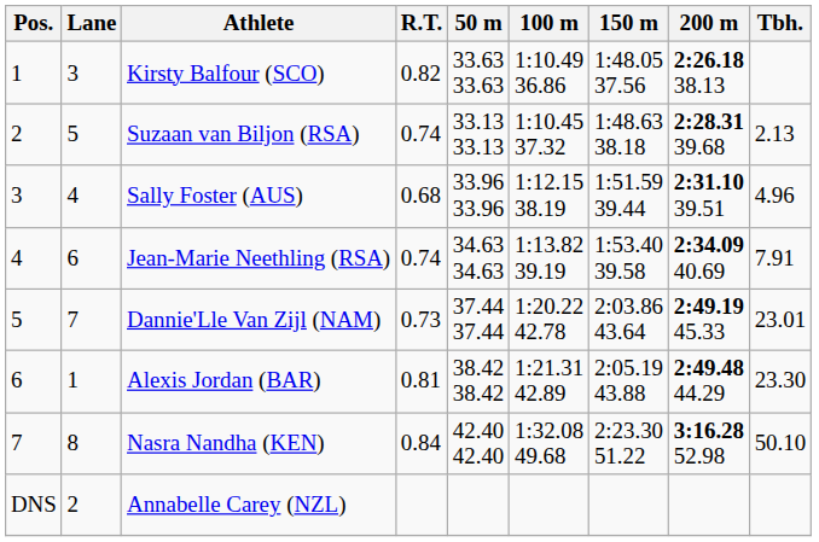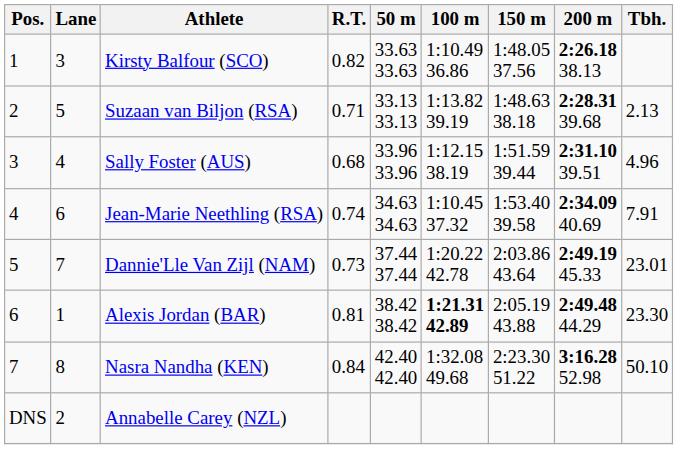 <table class="wikitable">
 <tr>
 <th>Pos.</th>
 <th>Lane</th>
 <th>Athlete</th>
 <th>R.T.</th>
 <th>50 m</th>
 <th>100 m</th>
 <th>150 m</th>
 <th>200 m</th>
 <th>Tbh.</th>
 </tr>
 <tr>
 <td>1</td>
 <td>3</td>
 <td> <a href='#'>Kirsty Balfour</a> (<a href='#'>SCO</a>)</td>
 <td>0.82</td>
 <td>33.63<br>33.63</td>
 <td>1:10.49<br>36.86</td>
 <td>1:48.05<br>37.56</td>
 <td><strong>2:26.18</strong><br>38.13</td>
 <td> </td>
 </tr>
 <tr>
 <td>2</td>
 <td>5</td>
 <td> <a href='#'>Suzaan van Biljon</a> (<a href='#'>RSA</a>)</td>
-<td>0.74</td>
+<td>0.71</td>
 <td>33.13<br>33.13</td>
-<td>1:10.45<br>37.32</td>
+<td>1:13.82<br>39.19</td>
 <td>1:48.63<br>38.18</td>
 <td><strong>2:28.31</strong><br>39.68</td>
 <td>2.13</td>
 </tr>
 <tr>
 <td>3</td>
 <td>4</td>
 <td> <a href='#'>Sally Foster</a> (<a href='#'>AUS</a>)</td>
 <td>0.68</td>
 <td>33.96<br>33.96</td>
 <td>1:12.15<br>38.19</td>
 <td>1:51.59<br>39.44</td>
 <td><strong>2:31.10</strong><br>39.51</td>
 <td>4.96</td>
 </tr>
 <tr>
 <td>4</td>
 <td>6</td>
 <td> <a href='#'>Jean-Marie Neethling</a> (<a href='#'>RSA</a>)</td>
 <td>0.74</td>
 <td>34.63<br>34.63</td>
-<td>1:13.82<br>39.19</td>
+<td>1:10.45<br>37.32</td>
 <td>1:53.40<br>39.58</td>
 <td><strong>2:34.09</strong><br>40.69</td>
 <td>7.91</td>
 </tr>
 <tr>
 <td>5</td>
 <td>7</td>
 <td> <a href='#'>Dannie'Lle Van Zijl</a> (<a href='#'>NAM</a>)</td>
 <td>0.73</td>
 <td>37.44<br>37.44</td>
 <td>1:20.22<br>42.78</td>
 <td>2:03.86<br>43.64</td>
 <td><strong>2:49.19</strong><br>45.33</td>
 <td>23.01</td>
 </tr>
 <tr>
 <td>6</td>
 <td>1</td>
 <td> <a href='#'>Alexis Jordan</a> (<a href='#'>BAR</a>)</td>
 <td>0.81</td>
 <td>38.42<br>38.42</td>
-<td>1:21.31<br>42.89</td>
+<td><strong>1:21.31<br>42.89</strong></td>
 <td>2:05.19<br>43.88</td>
 <td><strong>2:49.48</strong><br>44.29</td>
 <td>23.30</td>
 </tr>
 <tr>
 <td>7</td>
 <td>8</td>
 <td> <a href='#'>Nasra Nandha</a> (<a href='#'>KEN</a>)</td>
 <td>0.84</td>
 <td>42.40<br>42.40</td>
 <td>1:32.08<br>49.68</td>
 <td>2:23.30<br>51.22</td>
 <td><strong>3:16.28</strong><br>52.98</td>
 <td>50.10</td>
 </tr>
 <tr>
 <td>DNS</td>
 <td>2</td>
 <td> <a href='#'>Annabelle Carey</a> (<a href='#'>NZL</a>)</td>
 <td> </td>
 <td><br> </td>
 <td><br> </td>
 <td><br> </td>
 <td><br> </td>
 <td> </td>
 </tr>
 <tr>
 </tr>
 </table>
